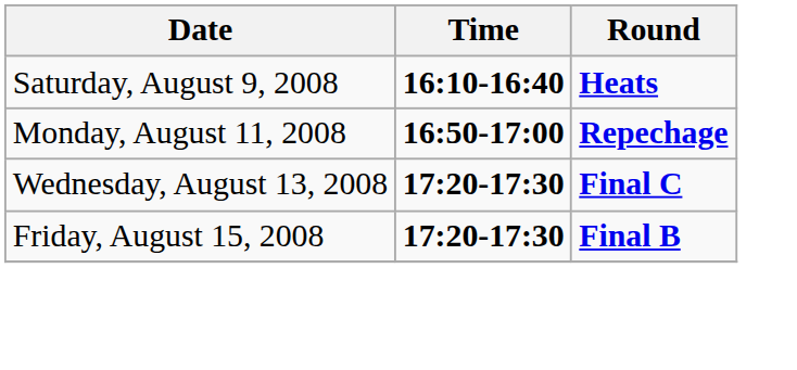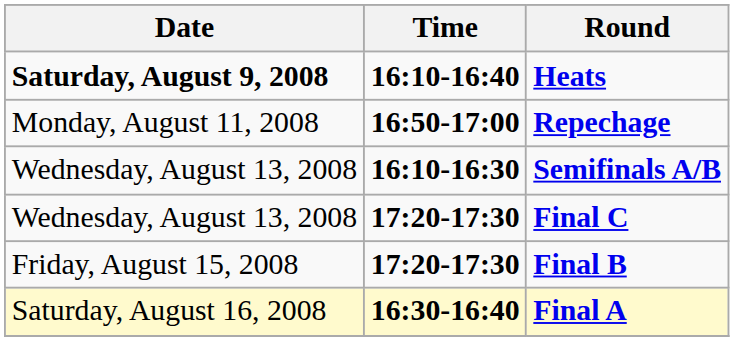 <table class="wikitable">
 <tr>
 <th>Date</th>
 <th>Time</th>
 <th>Round</th>
 </tr>
 <tr>
-<td>Saturday, August 9, 2008</td>
+<td><strong>Saturday, August 9, 2008</strong></td>
 <td><strong>16:10-16:40</strong></td>
 <td><strong><a href='#'>Heats</a></strong></td>
 </tr>
 <tr>
 <td>Monday, August 11, 2008</td>
 <td><strong>16:50-17:00</strong></td>
 <td><strong> <a href='#'>Repechage</a></strong></td>
+</tr>
+<tr>
+<td>Wednesday, August 13, 2008</td>
+<td><strong>16:10-16:30</strong></td>
+<td><strong> <a href='#'>Semifinals A/B</a></strong></td>
 </tr>
 <tr>
 <td>Wednesday, August 13, 2008</td>
 <td><strong>17:20-17:30</strong></td>
 <td><strong> <a href='#'>Final C</a></strong></td>
 </tr>
 <tr>
 <td>Friday, August 15, 2008</td>
 <td><strong>17:20-17:30</strong></td>
 <td><strong>  <a href='#'>Final B</a></strong></td>
 </tr>
 <tr>
+<td style=background:lemonchiffon>Saturday, August 16, 2008</td>
+<td style=background:lemonchiffon><strong>16:30-16:40 </strong></td>
+<td style=background:lemonchiffon><strong>  <a href='#'>Final A</a></strong></td>
+</tr>
+<tr>
 </tr>
 </table>
